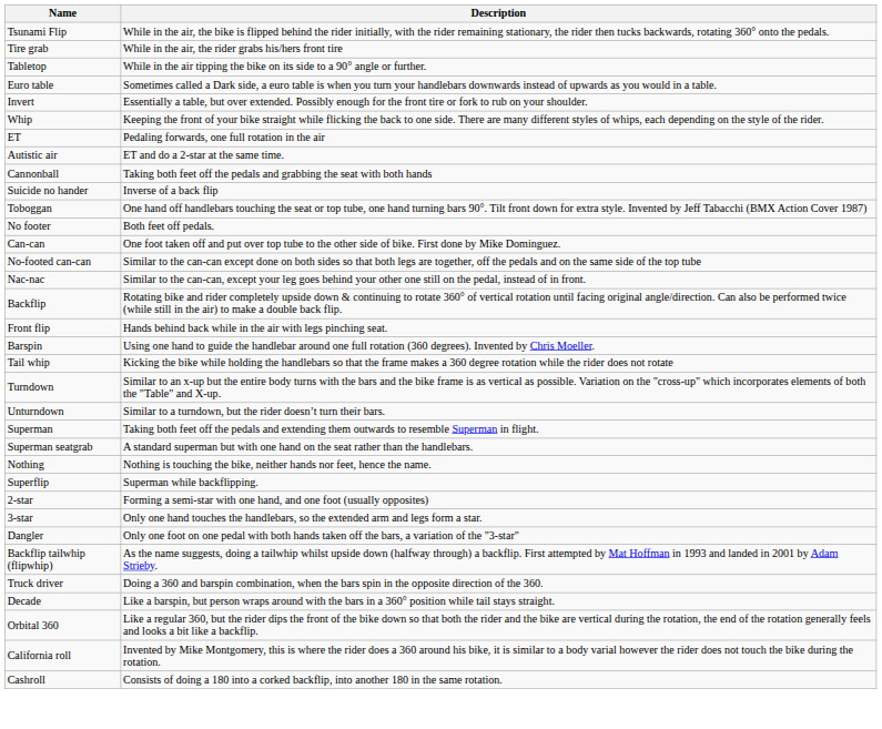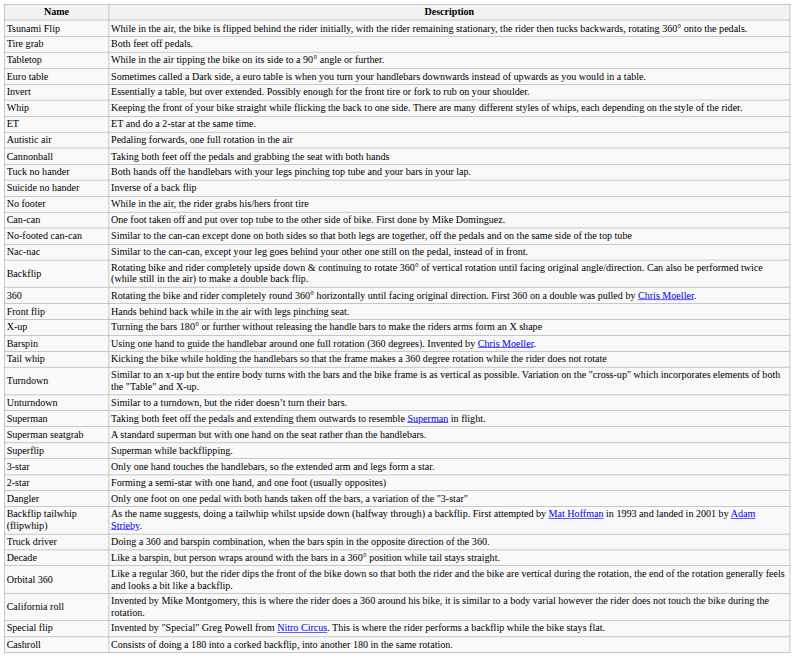 <table class="wikitable">
 <tr>
 <th>Name</th>
 <th>Description</th>
 </tr>
 <tr>
 <td>Tsunami Flip</td>
 <td>While in the air, the bike is flipped behind the rider initially, with the rider remaining stationary, the rider then tucks backwards, rotating 360° onto the pedals.</td>
 </tr>
 <tr>
 <td>Tire grab</td>
-<td>While in the air, the rider grabs his/hers front tire</td>
+<td>Both feet off pedals.</td>
 </tr>
 <tr>
 <td>Tabletop</td>
 <td>While in the air tipping the bike on its side to a 90° angle or further.</td>
 </tr>
 <tr>
 <td>Euro table</td>
 <td>Sometimes called a Dark side, a euro table is when you turn your handlebars downwards instead of upwards as you would in a table.</td>
 </tr>
 <tr>
 <td>Invert</td>
 <td>Essentially a table, but over extended. Possibly enough for the front tire or fork to rub on your shoulder.</td>
 </tr>
 <tr>
 <td>Whip</td>
 <td>Keeping the front of your bike straight while flicking the back to one side. There are many different styles of whips, each depending on the style of the rider.</td>
 </tr>
 <tr>
 <td>ET</td>
-<td>Pedaling forwards, one full rotation in the air</td>
+<td>ET and do a 2-star at the same time.</td>
 </tr>
 <tr>
 <td>Autistic air</td>
-<td>ET and do a 2-star at the same time.</td>
+<td>Pedaling forwards, one full rotation in the air</td>
 </tr>
 <tr>
 <td>Cannonball</td>
 <td>Taking both feet off the pedals and grabbing the seat with both hands</td>
 </tr>
 <tr>
+<td>Tuck no hander</td>
+<td>Both hands off the handlebars with your legs pinching top tube and your bars in your lap.</td>
+</tr>
+<tr>
 <td>Suicide no hander</td>
 <td>Inverse of a back flip</td>
 </tr>
 <tr>
-<td>Toboggan</td>
-<td>One hand off handlebars touching the seat or top tube, one hand turning bars 90°. Tilt front down for extra style. Invented by Jeff Tabacchi (BMX Action Cover 1987)</td>
-</tr>
-<tr>
 <td>No footer</td>
-<td>Both feet off pedals.</td>
+<td>While in the air, the rider grabs his/hers front tire</td>
 </tr>
 <tr>
 <td>Can-can</td>
 <td>One foot taken off and put over top tube to the other side of bike. First done by Mike Dominguez.</td>
 </tr>
 <tr>
 <td>No-footed can-can</td>
 <td>Similar to the can-can except done on both sides so that both legs are together, off the pedals and on the same side of the top tube</td>
 </tr>
 <tr>
 <td>Nac-nac</td>
 <td>Similar to the can-can, except your leg goes behind your other one still on the pedal, instead of in front.</td>
 </tr>
 <tr>
 <td>Backflip</td>
 <td>Rotating bike and rider completely upside down & continuing to rotate 360° of vertical rotation until facing original angle/direction. Can also be performed twice (while still in the air) to make a double back flip.</td>
 </tr>
 <tr>
+<td>360</td>
+<td>Rotating the bike and rider completely round 360° horizontally until facing original direction. First 360 on a double was pulled by <a href='#'>Chris Moeller</a>.</td>
+</tr>
+<tr>
 <td>Front flip</td>
 <td>Hands behind back while in the air with legs pinching seat.</td>
+</tr>
+<tr>
+<td>X-up</td>
+<td>Turning the bars 180° or further  without releasing the handle bars to make the riders arms form an X shape</td>
 </tr>
 <tr>
 <td>Barspin</td>
 <td>Using one hand to guide the handlebar around one full rotation (360 degrees). Invented by <a href='#'>Chris Moeller</a>.</td>
 </tr>
 <tr>
 <td>Tail whip</td>
 <td>Kicking the bike while holding the handlebars so that the frame makes a 360 degree rotation while the rider does not rotate</td>
 </tr>
 <tr>
 <td>Turndown</td>
 <td>Similar to an x-up but the entire body turns with the bars and the bike frame is as vertical as possible. Variation on the "cross-up" which incorporates elements of both the "Table" and X-up.</td>
 </tr>
 <tr>
 <td>Unturndown</td>
 <td>Similar to a turndown, but the rider doesn’t turn their bars.</td>
 </tr>
 <tr>
 <td>Superman</td>
 <td>Taking both feet off the pedals and extending them outwards to resemble <a href='#'>Superman</a> in flight. </td>
 </tr>
 <tr>
 <td>Superman seatgrab</td>
 <td>A standard superman but with one hand on the seat rather than the handlebars.</td>
 </tr>
 <tr>
-<td>Nothing</td>
-<td>Nothing is touching the bike, neither hands nor feet, hence the name.</td>
-</tr>
-<tr>
 <td>Superflip</td>
 <td>Superman while backflipping.</td>
 </tr>
 <tr>
+<td>3-star</td>
+<td>Only one hand touches the handlebars, so the extended arm and legs form a star.</td>
+</tr>
+<tr>
 <td>2-star</td>
 <td>Forming a semi-star with one hand, and one foot (usually opposites)</td>
-</tr>
-<tr>
-<td>3-star</td>
-<td>Only one hand touches the handlebars, so the extended arm and legs form a star.</td>
 </tr>
 <tr>
 <td>Dangler</td>
 <td>Only one foot on one pedal with both hands taken off the bars, a variation of the "3-star"</td>
 </tr>
 <tr>
 <td>Backflip tailwhip (flipwhip)</td>
 <td>As the name suggests, doing a tailwhip whilst upside down (halfway through) a backflip. First attempted by <a href='#'>Mat Hoffman</a> in 1993 and landed in 2001 by <a href='#'>Adam Strieby</a>.</td>
 </tr>
 <tr>
 <td>Truck driver</td>
 <td>Doing a 360 and barspin combination, when the bars spin in the opposite direction of the 360.</td>
 </tr>
 <tr>
 <td>Decade</td>
 <td>Like a barspin, but person wraps around with the bars in a 360° position while tail stays straight.</td>
 </tr>
 <tr>
 <td>Orbital 360</td>
 <td>Like a regular 360, but the rider dips the front of the bike down so that both the rider and the bike are vertical during the rotation, the end of the rotation generally feels and looks a bit like a backflip.</td>
 </tr>
 <tr>
 <td>California roll</td>
 <td>Invented by Mike Montgomery, this is where the rider does a 360 around his bike, it is similar to a body varial however the rider does not touch the bike during the rotation.</td>
 </tr>
 <tr>
+<td>Special flip</td>
+<td>Invented by "Special" Greg Powell from <a href='#'>Nitro Circus</a>. This is where the rider performs a backflip while the bike stays flat.</td>
+</tr>
+<tr>
 <td>Cashroll</td>
 <td>Consists of doing a 180 into a corked backflip, into another 180 in the same rotation.</td>
 </tr>
 </table>
